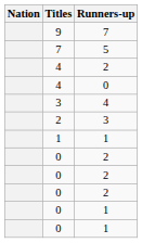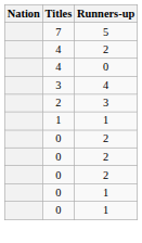 <table class="wikitable plainrowheaders sortable" style="text-align:center">
 <tr>
 <th scope="col">Nation</th>
 <th scope="col">Titles</th>
 <th scope="col">Runners-up</th>
-</tr>
-<tr>
-<th scope="row" style="text-align:left"></th>
-<td>9</td>
-<td>7</td>
 </tr>
 <tr>
 <th scope="row" style="text-align:left"></th>
 <td>7</td>
 <td>5</td>
 </tr>
 <tr>
 <th scope="row" style="text-align:left"></th>
 <td>4</td>
 <td>2</td>
 </tr>
 <tr>
 <th scope="row" style="text-align:left"></th>
 <td>4</td>
 <td>0</td>
 </tr>
 <tr>
 <th scope="row" style="text-align:left"></th>
 <td>3</td>
 <td>4</td>
 </tr>
 <tr>
 <th scope="row" style="text-align:left"></th>
 <td>2</td>
 <td>3</td>
 </tr>
 <tr>
 <th scope="row" style="text-align:left"></th>
 <td>1</td>
 <td>1</td>
 </tr>
 <tr>
 <th scope="row" style="text-align:left"></th>
 <td>0</td>
 <td>2</td>
 </tr>
 <tr>
 <th scope="row" style="text-align:left"></th>
 <td>0</td>
 <td>2</td>
 </tr>
 <tr>
 <th scope="row" style="text-align:left"></th>
 <td>0</td>
 <td>2</td>
 </tr>
 <tr>
 <th scope="row" style="text-align:left"></th>
 <td>0</td>
 <td>1</td>
 </tr>
 <tr>
 <th scope="row" style="text-align:left"></th>
 <td>0</td>
 <td>1</td>
 </tr>
 </table>
